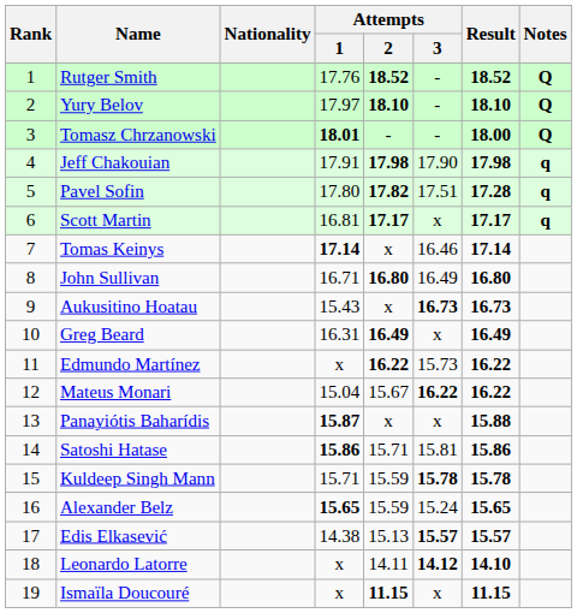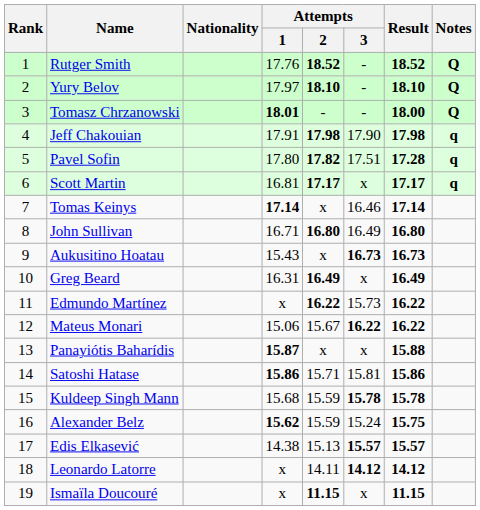 <table class="wikitable sortable" style="text-align:center">
 <tr>
 <th rowspan=2>Rank</th>
 <th rowspan=2>Name</th>
 <th rowspan=2>Nationality</th>
 <th colspan=3>Attempts</th>
 <th rowspan=2>Result</th>
 <th rowspan=2>Notes</th>
 </tr>
 <tr>
 <th>1</th>
 <th>2</th>
 <th>3</th>
 </tr>
 <tr bgcolor=ccffcc>
 <td>1</td>
 <td align=left><a href='#'>Rutger Smith</a></td>
 <td align=left></td>
 <td>17.76</td>
 <td><strong>18.52</strong></td>
 <td>-</td>
 <td><strong>18.52</strong></td>
 <td><strong>Q</strong></td>
 </tr>
 <tr bgcolor=ccffcc>
 <td>2</td>
 <td align=left><a href='#'>Yury Belov</a></td>
 <td align=left></td>
 <td>17.97</td>
 <td><strong>18.10</strong></td>
 <td>-</td>
 <td><strong>18.10</strong></td>
 <td><strong>Q</strong></td>
 </tr>
 <tr bgcolor=ccffcc>
 <td>3</td>
 <td align=left><a href='#'>Tomasz Chrzanowski</a></td>
 <td align=left></td>
 <td><strong>18.01</strong></td>
 <td>-</td>
 <td>-</td>
 <td><strong>18.00</strong></td>
 <td><strong>Q</strong></td>
 </tr>
 <tr bgcolor=ddffdd>
 <td>4</td>
 <td align=left><a href='#'>Jeff Chakouian</a></td>
 <td align=left></td>
 <td>17.91</td>
 <td><strong>17.98</strong></td>
 <td>17.90</td>
 <td><strong>17.98</strong></td>
 <td><strong>q</strong></td>
 </tr>
 <tr bgcolor=ddffdd>
 <td>5</td>
 <td align=left><a href='#'>Pavel Sofin</a></td>
 <td align=left></td>
 <td>17.80</td>
 <td><strong>17.82</strong></td>
 <td>17.51</td>
 <td><strong>17.28</strong></td>
 <td><strong>q</strong></td>
 </tr>
 <tr bgcolor=ddffdd>
 <td>6</td>
 <td align=left><a href='#'>Scott Martin</a></td>
 <td align=left></td>
 <td>16.81</td>
 <td><strong>17.17</strong></td>
 <td>x</td>
 <td><strong>17.17</strong></td>
 <td><strong>q</strong></td>
 </tr>
 <tr>
 <td>7</td>
 <td align=left><a href='#'>Tomas Keinys</a></td>
 <td align=left></td>
 <td><strong>17.14</strong></td>
 <td>x</td>
 <td>16.46</td>
 <td><strong>17.14</strong></td>
 <td></td>
 </tr>
 <tr>
 <td>8</td>
 <td align=left><a href='#'>John Sullivan</a></td>
 <td align=left></td>
 <td>16.71</td>
 <td><strong>16.80</strong></td>
 <td>16.49</td>
 <td><strong>16.80</strong></td>
 <td></td>
 </tr>
 <tr>
 <td>9</td>
 <td align=left><a href='#'>Aukusitino Hoatau</a></td>
 <td align=left></td>
 <td>15.43</td>
 <td>x</td>
 <td><strong>16.73</strong></td>
 <td><strong>16.73</strong></td>
 <td></td>
 </tr>
 <tr>
 <td>10</td>
 <td align=left><a href='#'>Greg Beard</a></td>
 <td align=left></td>
 <td>16.31</td>
 <td><strong>16.49</strong></td>
 <td>x</td>
 <td><strong>16.49</strong></td>
 <td></td>
 </tr>
 <tr>
 <td>11</td>
 <td align=left><a href='#'>Edmundo Martínez</a></td>
 <td align=left></td>
 <td>x</td>
 <td><strong>16.22</strong></td>
 <td>15.73</td>
 <td><strong>16.22</strong></td>
 <td></td>
 </tr>
 <tr>
 <td>12</td>
 <td align=left><a href='#'>Mateus Monari</a></td>
 <td align=left></td>
-<td>15.04</td>
+<td>15.06</td>
 <td>15.67</td>
 <td><strong>16.22</strong></td>
 <td><strong>16.22</strong></td>
 <td></td>
 </tr>
 <tr>
 <td>13</td>
 <td align=left><a href='#'>Panayiótis Baharídis</a></td>
 <td align=left></td>
 <td><strong>15.87</strong></td>
 <td>x</td>
 <td>x</td>
 <td><strong>15.88</strong></td>
 <td></td>
 </tr>
 <tr>
 <td>14</td>
 <td align=left><a href='#'>Satoshi Hatase</a></td>
 <td align=left></td>
 <td><strong>15.86</strong></td>
 <td>15.71</td>
 <td>15.81</td>
 <td><strong>15.86</strong></td>
 <td></td>
 </tr>
 <tr>
 <td>15</td>
 <td align=left><a href='#'>Kuldeep Singh Mann</a></td>
 <td align=left></td>
-<td>15.71</td>
+<td>15.68</td>
 <td>15.59</td>
 <td><strong>15.78</strong></td>
 <td><strong>15.78</strong></td>
 <td></td>
 </tr>
 <tr>
 <td>16</td>
 <td align=left><a href='#'>Alexander Belz</a></td>
 <td align=left></td>
-<td><strong>15.65</strong></td>
+<td><strong>15.62</strong></td>
 <td>15.59</td>
 <td>15.24</td>
-<td><strong>15.65</strong></td>
+<td><strong>15.75</strong></td>
 <td></td>
 </tr>
 <tr>
 <td>17</td>
 <td align=left><a href='#'>Edis Elkasević</a></td>
 <td align=left></td>
 <td>14.38</td>
 <td>15.13</td>
 <td><strong>15.57</strong></td>
 <td><strong>15.57</strong></td>
 <td></td>
 </tr>
 <tr>
 <td>18</td>
 <td align=left><a href='#'>Leonardo Latorre</a></td>
 <td align=left></td>
 <td>x</td>
 <td>14.11</td>
 <td><strong>14.12</strong></td>
-<td><strong>14.10</strong></td>
+<td><strong>14.12</strong></td>
 <td></td>
 </tr>
 <tr>
 <td>19</td>
 <td align=left><a href='#'>Ismaïla Doucouré</a></td>
 <td align=left></td>
 <td>x</td>
 <td><strong>11.15</strong></td>
 <td>x</td>
 <td><strong>11.15</strong></td>
 <td></td>
 </tr>
 </table>
